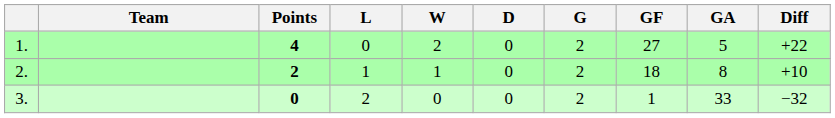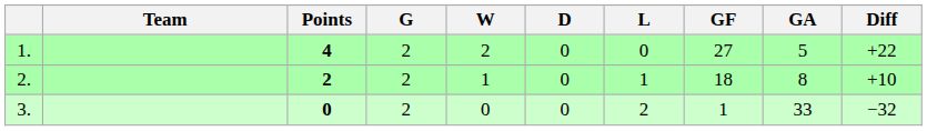 <table class=wikitable style="text-align:center">
 <tr bgcolor="#DCDCDC">
 <th width="25"></th>
 <th width="200">Team</th>
 <th width="60">Points</th>
-<th width="60">L</th>
+<th width="60">G</th>
 <th width="60">W</th>
 <th width="60">D</th>
-<th width="60">G</th>
+<th width="60">L</th>
 <th width="60">GF</th>
 <th width="60">GA</th>
 <th width="60">Diff</th>
 </tr>
 <tr bgcolor=#AAFFAA>
 <td>1.</td>
 <td align=left></td>
 <td><strong>4</strong></td>
-<td>0</td>
+<td>2</td>
 <td>2</td>
 <td>0</td>
-<td>2</td>
+<td>0</td>
 <td>27</td>
 <td>5</td>
 <td>+22</td>
 </tr>
 <tr bgcolor=#AAFFAA>
 <td>2.</td>
 <td align=left></td>
 <td><strong>2</strong></td>
-<td>1</td>
+<td>2</td>
 <td>1</td>
 <td>0</td>
-<td>2</td>
+<td>1</td>
 <td>18</td>
 <td>8</td>
 <td>+10</td>
 </tr>
 <tr bgcolor=#CCFFCC>
 <td>3.</td>
 <td align=left></td>
 <td><strong>0</strong></td>
 <td>2</td>
 <td>0</td>
 <td>0</td>
 <td>2</td>
 <td>1</td>
 <td>33</td>
 <td>−32</td>
 </tr>
 </table>
